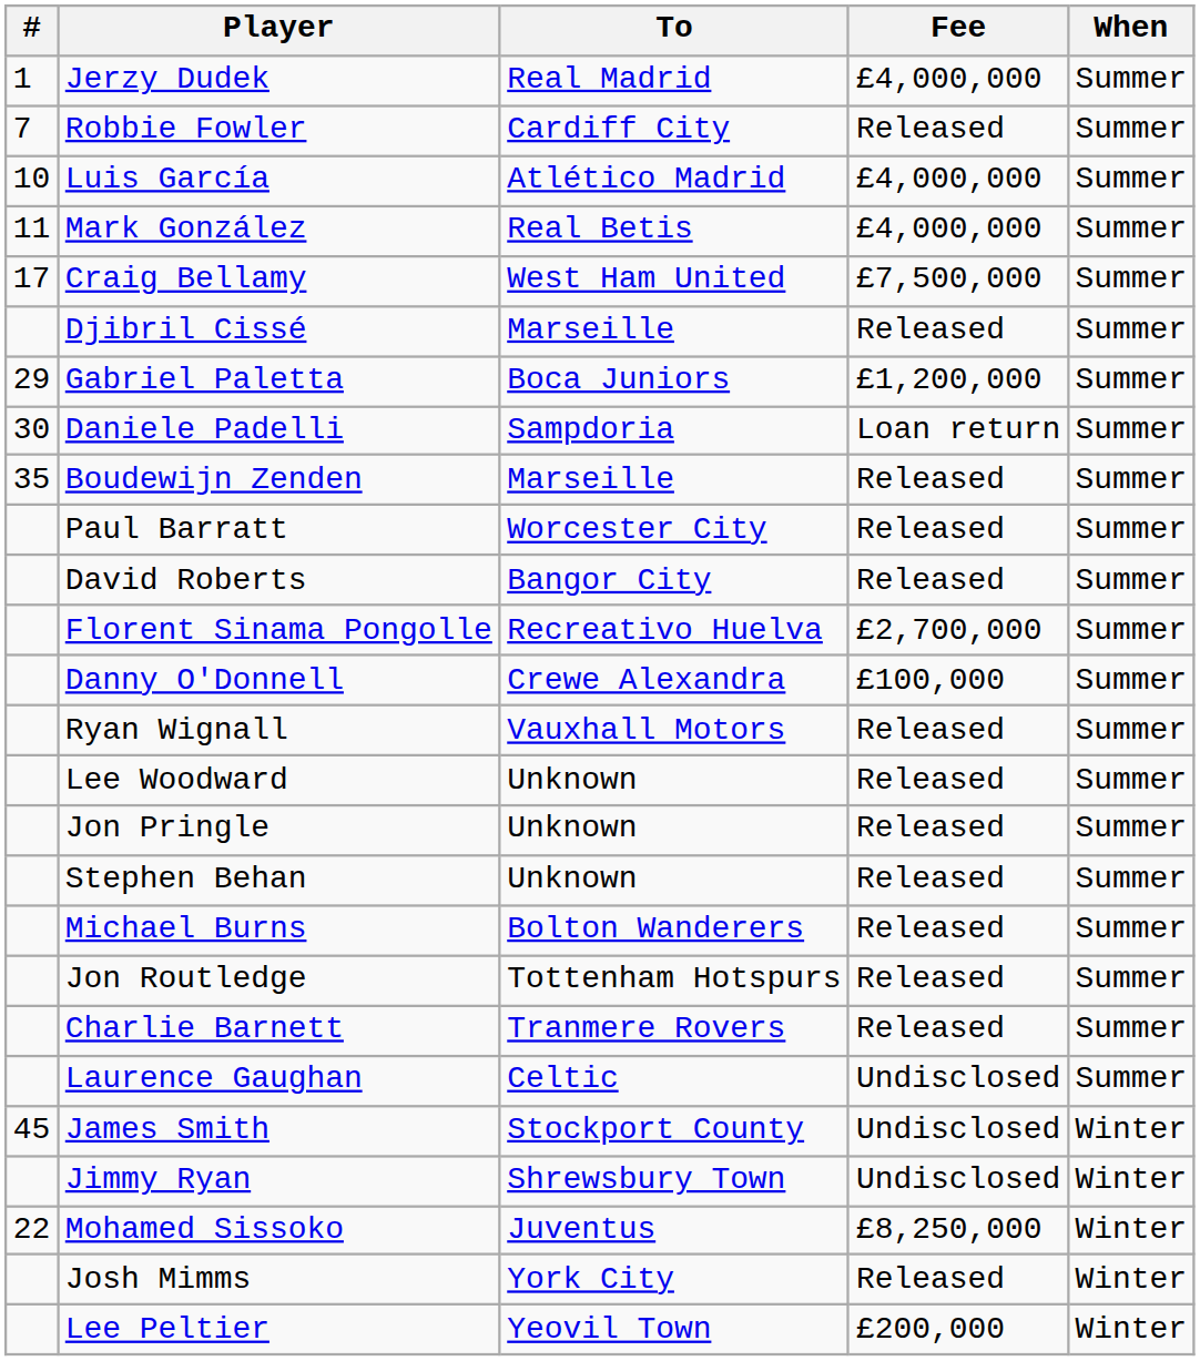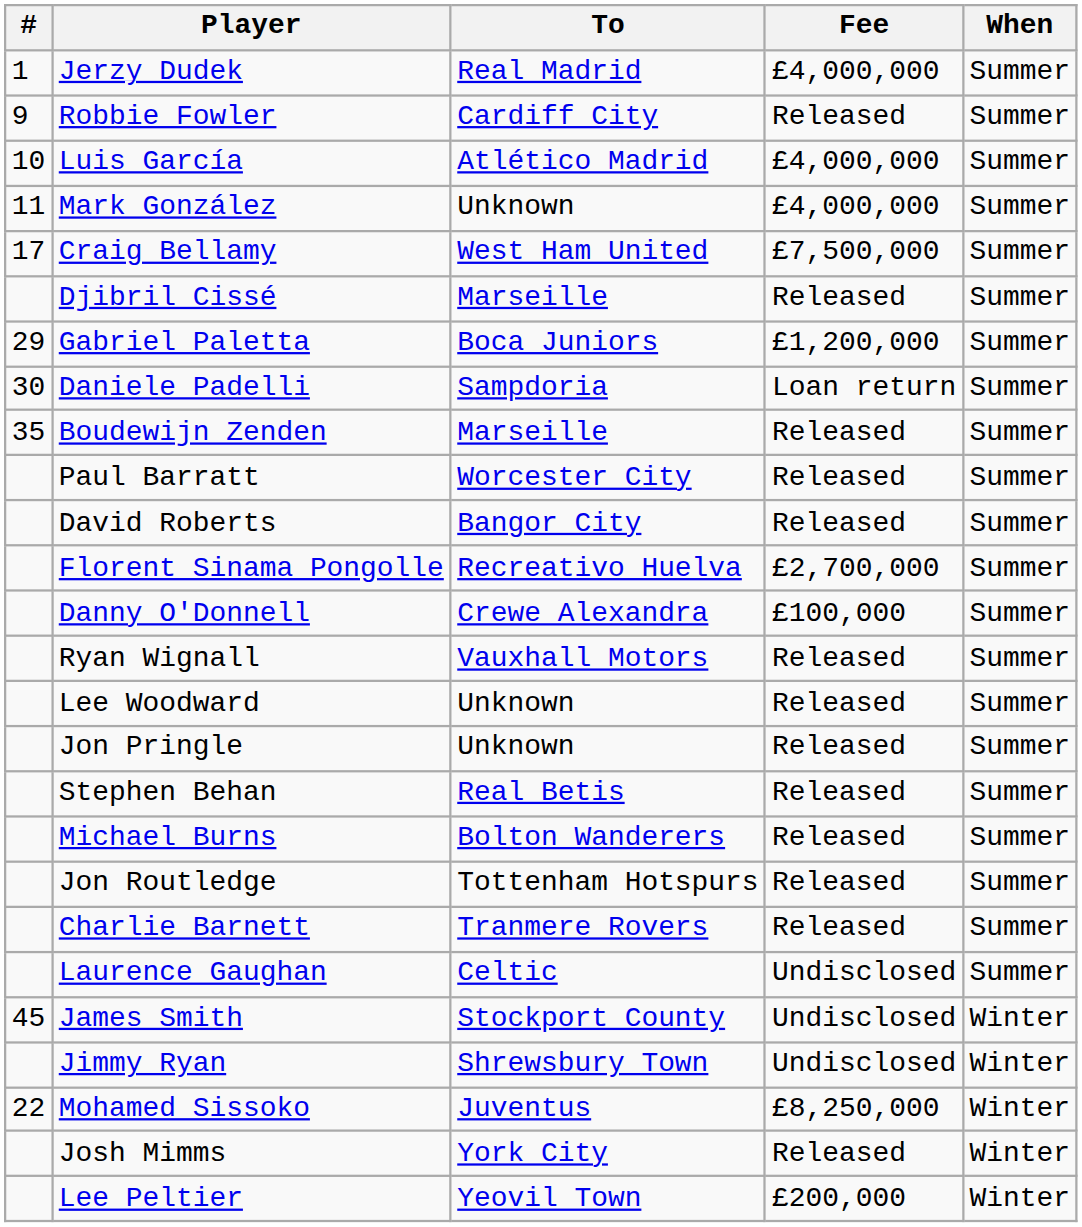 <table class="wikitable" style="text-align:center; font-size:95%; text-align:left">
 <tr>
 <th>#</th>
 <th>Player</th>
 <th>To</th>
 <th>Fee</th>
 <th>When</th>
 </tr>
 <tr>
 <td>1</td>
 <td> <a href='#'>Jerzy Dudek</a></td>
 <td> <a href='#'>Real Madrid</a></td>
 <td>£4,000,000</td>
 <td>Summer</td>
 </tr>
 <tr>
-<td>7</td>
+<td>9</td>
 <td> <a href='#'>Robbie Fowler</a></td>
 <td> <a href='#'>Cardiff City</a></td>
 <td>Released</td>
 <td>Summer</td>
 </tr>
 <tr>
 <td>10</td>
 <td> <a href='#'>Luis García</a></td>
 <td> <a href='#'>Atlético Madrid</a></td>
 <td>£4,000,000</td>
 <td>Summer</td>
 </tr>
 <tr>
 <td>11</td>
 <td> <a href='#'>Mark González</a></td>
-<td> <a href='#'>Real Betis</a></td>
+<td>Unknown</td>
 <td>£4,000,000</td>
 <td>Summer</td>
 </tr>
 <tr>
 <td>17</td>
 <td> <a href='#'>Craig Bellamy</a></td>
 <td> <a href='#'>West Ham United</a></td>
 <td>£7,500,000</td>
 <td>Summer</td>
 </tr>
 <tr>
 <td></td>
 <td> <a href='#'>Djibril Cissé</a></td>
 <td> <a href='#'>Marseille</a></td>
 <td>Released</td>
 <td>Summer</td>
 </tr>
 <tr>
 <td>29</td>
 <td> <a href='#'>Gabriel Paletta</a></td>
 <td> <a href='#'>Boca Juniors</a></td>
 <td>£1,200,000</td>
 <td>Summer</td>
 </tr>
 <tr>
 <td>30</td>
 <td> <a href='#'>Daniele Padelli</a></td>
 <td> <a href='#'>Sampdoria</a></td>
 <td>Loan return</td>
 <td>Summer</td>
 </tr>
 <tr>
 <td>35</td>
 <td> <a href='#'>Boudewijn Zenden</a></td>
 <td> <a href='#'>Marseille</a></td>
 <td>Released</td>
 <td>Summer</td>
 </tr>
 <tr>
 <td></td>
 <td> Paul Barratt</td>
 <td> <a href='#'>Worcester City</a></td>
 <td>Released</td>
 <td>Summer</td>
 </tr>
 <tr>
 <td></td>
 <td> David Roberts</td>
 <td> <a href='#'>Bangor City</a></td>
 <td>Released</td>
 <td>Summer</td>
 </tr>
 <tr>
 <td></td>
 <td> <a href='#'>Florent Sinama Pongolle</a></td>
 <td> <a href='#'>Recreativo Huelva</a></td>
 <td>£2,700,000</td>
 <td>Summer</td>
 </tr>
 <tr>
 <td></td>
 <td> <a href='#'>Danny O'Donnell</a></td>
 <td> <a href='#'>Crewe Alexandra</a></td>
 <td>£100,000</td>
 <td>Summer</td>
 </tr>
 <tr>
 <td></td>
 <td> Ryan Wignall</td>
 <td> <a href='#'>Vauxhall Motors</a></td>
 <td>Released</td>
 <td>Summer</td>
 </tr>
 <tr>
 <td></td>
 <td> Lee Woodward</td>
 <td>Unknown</td>
 <td>Released</td>
 <td>Summer</td>
 </tr>
 <tr>
 <td></td>
 <td> Jon Pringle</td>
 <td>Unknown</td>
 <td>Released</td>
 <td>Summer</td>
 </tr>
 <tr>
 <td></td>
 <td> Stephen Behan</td>
-<td>Unknown</td>
+<td> <a href='#'>Real Betis</a></td>
 <td>Released</td>
 <td>Summer</td>
 </tr>
 <tr>
 <td></td>
 <td> <a href='#'>Michael Burns</a></td>
 <td> <a href='#'>Bolton Wanderers</a></td>
 <td>Released</td>
 <td>Summer</td>
 </tr>
 <tr>
 <td></td>
 <td> Jon Routledge</td>
 <td>Tottenham Hotspurs</td>
 <td>Released</td>
 <td>Summer</td>
 </tr>
 <tr>
 <td></td>
 <td> <a href='#'>Charlie Barnett</a></td>
 <td> <a href='#'>Tranmere Rovers</a></td>
 <td>Released</td>
 <td>Summer</td>
 </tr>
 <tr>
 <td></td>
 <td> <a href='#'>Laurence Gaughan</a></td>
 <td> <a href='#'>Celtic</a></td>
 <td>Undisclosed</td>
 <td>Summer</td>
 </tr>
 <tr>
 <td>45</td>
 <td> <a href='#'>James Smith</a></td>
 <td> <a href='#'>Stockport County</a></td>
 <td>Undisclosed</td>
 <td>Winter</td>
 </tr>
 <tr>
 <td></td>
 <td> <a href='#'>Jimmy Ryan</a></td>
 <td> <a href='#'>Shrewsbury Town</a></td>
 <td>Undisclosed</td>
 <td>Winter</td>
 </tr>
 <tr>
 <td>22</td>
 <td> <a href='#'>Mohamed Sissoko</a></td>
 <td> <a href='#'>Juventus</a></td>
 <td>£8,250,000</td>
 <td>Winter</td>
 </tr>
 <tr>
 <td></td>
 <td> Josh Mimms</td>
 <td> <a href='#'>York City</a></td>
 <td>Released</td>
 <td>Winter</td>
 </tr>
 <tr>
 <td></td>
 <td> <a href='#'>Lee Peltier</a></td>
 <td> <a href='#'>Yeovil Town</a></td>
 <td>£200,000</td>
 <td>Winter</td>
 </tr>
 </table>
